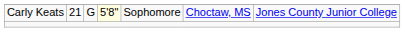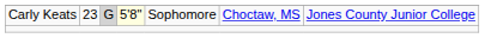 <table class="wikitable sortable" style="text-align: center">
 <tr align=center>
 </tr>
 <tr>
 <td>Carly Keats</td>
-<td>21</td>
-<td>G</td>
+<td>23</td>
+<td style="background: lightgrey;">G</td>
 <td style="background: lightyellow;">5'8"</td>
 <td>Sophomore</td>
 <td><a href='#'>Choctaw, MS</a></td>
 <td><a href='#'>Jones County Junior College</a></td>
 </tr>
 <tr>
 <td colspan=7></td>
 </tr>
 </table>
